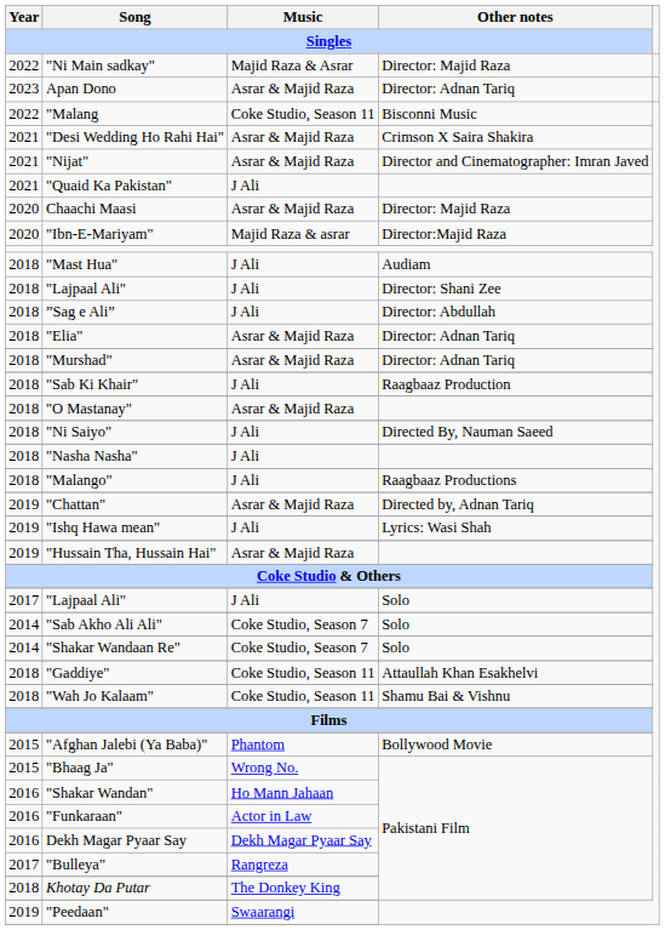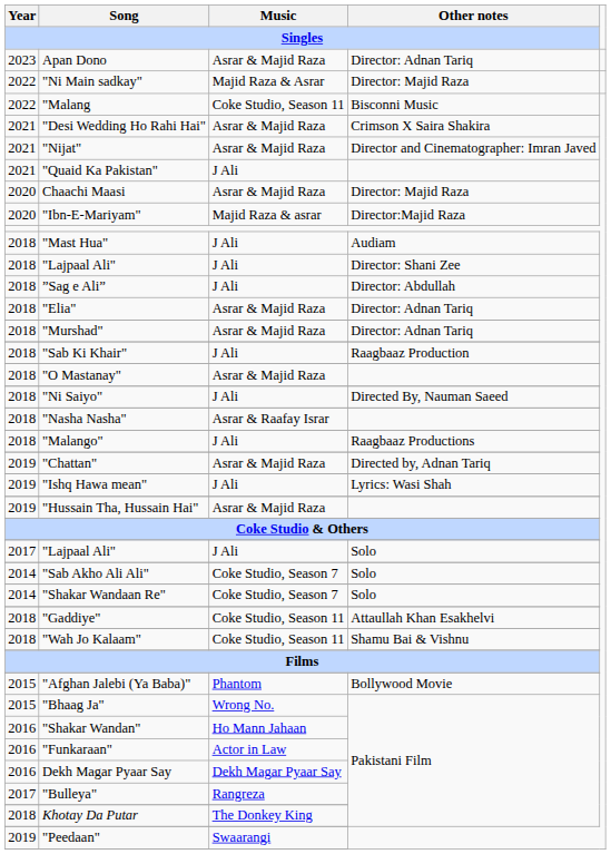 <table class="wikitable sortable">
 <tr style="background:#b0c4de; text-align:center;">
 <th>Year</th>
 <th>Song</th>
 <th>Music</th>
 <th>Other notes</th>
 </tr>
 <tr>
 <th colspan="4" style="background:#BFD7FF;"><a href='#'>Singles</a></th>
 </tr>
 <tr>
+<td>2023</td>
+<td>Apan Dono</td>
+<td>Asrar & Majid Raza</td>
+<td>Director: Adnan Tariq</td>
+<td></td>
+</tr>
+<tr>
 <td>2022</td>
 <td>"Ni Main sadkay"</td>
 <td>Majid Raza & Asrar</td>
 <td>Director: Majid Raza</td>
-<td></td>
-</tr>
-<tr>
-<td>2023</td>
-<td>Apan Dono</td>
-<td>Asrar & Majid Raza</td>
-<td>Director: Adnan Tariq</td>
 <td></td>
 </tr>
 <tr>
 <td>2022</td>
 <td>"Malang</td>
 <td>Coke Studio, Season 11</td>
 <td>Bisconni Music</td>
 </tr>
 <tr>
 <td>2021</td>
 <td>"Desi Wedding Ho Rahi Hai"</td>
 <td>Asrar & Majid Raza</td>
 <td>Crimson X Saira Shakira</td>
 </tr>
 <tr>
 <td>2021</td>
 <td>"Nijat"</td>
 <td>Asrar & Majid Raza</td>
 <td>Director and Cinematographer: Imran Javed</td>
 </tr>
 <tr>
 <td>2021</td>
 <td>"Quaid Ka Pakistan"</td>
 <td>J Ali</td>
 <td></td>
 </tr>
 <tr>
 <td>2020</td>
 <td>Chaachi Maasi</td>
 <td>Asrar & Majid Raza</td>
 <td>Director: Majid Raza</td>
 </tr>
 <tr>
 <td>2020</td>
 <td>"Ibn-E-Mariyam"</td>
 <td>Majid Raza & asrar</td>
 <td>Director:Majid Raza</td>
 </tr>
 <tr>
 <td></td>
 </tr>
 <tr>
 <td>2018</td>
 <td>"Mast Hua"</td>
 <td>J Ali</td>
 <td>Audiam</td>
 </tr>
 <tr>
 <td>2018</td>
 <td>"Lajpaal Ali"</td>
 <td>J Ali</td>
 <td>Director: Shani Zee</td>
 </tr>
 <tr>
 <td>2018</td>
 <td>”Sag e Ali”</td>
 <td>J Ali</td>
 <td>Director: Abdullah</td>
 </tr>
 <tr>
 <td>2018</td>
 <td>"Elia"</td>
 <td>Asrar & Majid Raza</td>
 <td>Director: Adnan Tariq</td>
 </tr>
 <tr>
 </tr>
 <tr>
 <td>2018</td>
 <td>"Murshad"</td>
 <td>Asrar & Majid Raza</td>
 <td>Director: Adnan Tariq</td>
 </tr>
 <tr>
 </tr>
 <tr>
 <td>2018</td>
 <td>"Sab Ki Khair"</td>
 <td>J Ali</td>
 <td>Raagbaaz Production</td>
 </tr>
 <tr>
 </tr>
 <tr>
 <td>2018</td>
 <td>"O Mastanay"</td>
 <td>Asrar & Majid Raza</td>
 <td></td>
 </tr>
 <tr>
 </tr>
 <tr>
 <td>2018</td>
 <td>"Ni Saiyo"</td>
 <td>J Ali</td>
 <td>Directed By, Nauman Saeed</td>
 </tr>
 <tr>
 </tr>
 <tr>
 <td>2018</td>
 <td>"Nasha Nasha"</td>
-<td>J Ali</td>
+<td>Asrar & Raafay Israr</td>
 <td></td>
 </tr>
 <tr>
 </tr>
 <tr>
 <td>2018</td>
 <td>"Malango"</td>
 <td>J Ali</td>
 <td>Raagbaaz Productions</td>
 </tr>
 <tr>
 </tr>
 <tr>
 <td>2019</td>
 <td>"Chattan"</td>
 <td>Asrar & Majid Raza</td>
 <td>Directed by, Adnan Tariq</td>
 </tr>
 <tr>
 </tr>
 <tr>
 <td>2019</td>
 <td>"Ishq Hawa mean"</td>
 <td>J Ali</td>
 <td>Lyrics: Wasi Shah</td>
 </tr>
 <tr>
 </tr>
 <tr>
 <td>2019</td>
 <td>"Hussain Tha, Hussain Hai"</td>
 <td>Asrar & Majid Raza</td>
 <td></td>
 </tr>
 <tr>
 </tr>
 <tr>
 <th colspan="4" style="background:#BFD7FF;"><a href='#'>Coke Studio</a> & Others</th>
 </tr>
 <tr>
 </tr>
 <tr>
 <td>2017</td>
 <td>"Lajpaal Ali"</td>
 <td>J Ali</td>
 <td>Solo</td>
 </tr>
 <tr>
 </tr>
 <tr>
 <td>2014</td>
 <td>"Sab Akho Ali Ali"</td>
 <td>Coke Studio, Season 7</td>
 <td>Solo</td>
 </tr>
 <tr>
 </tr>
 <tr>
 <td>2014</td>
 <td>"Shakar Wandaan Re"</td>
 <td>Coke Studio, Season 7</td>
 <td>Solo</td>
 </tr>
 <tr>
 </tr>
 <tr>
 <td>2018</td>
 <td>"Gaddiye"</td>
 <td>Coke Studio, Season 11</td>
 <td>Attaullah Khan Esakhelvi</td>
 </tr>
 <tr>
 </tr>
 <tr>
 <td>2018</td>
 <td>"Wah Jo Kalaam"</td>
 <td>Coke Studio, Season 11</td>
 <td>Shamu Bai & Vishnu</td>
 </tr>
 <tr>
 </tr>
 <tr>
 <th colspan="4" style="background:#BFD7FF;">Films</th>
 </tr>
 <tr>
 </tr>
 <tr>
 <td>2015</td>
 <td>"Afghan Jalebi (Ya Baba)"</td>
 <td><a href='#'>Phantom</a></td>
 <td>Bollywood Movie</td>
 </tr>
 <tr>
 <td>2015</td>
 <td>"Bhaag Ja"</td>
 <td><a href='#'>Wrong No.</a></td>
 <td rowspan=7>Pakistani Film</td>
 </tr>
 <tr>
 <td>2016</td>
 <td>"Shakar Wandan"</td>
 <td><a href='#'>Ho Mann Jahaan</a></td>
 </tr>
 <tr>
 <td>2016</td>
 <td>"Funkaraan"</td>
 <td><a href='#'>Actor in Law</a></td>
 </tr>
 <tr>
 <td>2016</td>
 <td>Dekh Magar Pyaar Say</td>
 <td><a href='#'>Dekh Magar Pyaar Say</a></td>
 </tr>
 <tr>
 <td>2017</td>
 <td>"Bulleya"</td>
 <td><a href='#'>Rangreza</a></td>
 </tr>
 <tr>
 </tr>
 <tr>
 <td>2018</td>
 <td><em>Khotay Da Putar</em></td>
 <td><a href='#'>The Donkey King</a></td>
 </tr>
 <tr>
 </tr>
 <tr>
 <td>2019</td>
 <td>"Peedaan"</td>
 <td><a href='#'>Swaarangi</a></td>
 </tr>
 <tr>
 </tr>
 </table>
